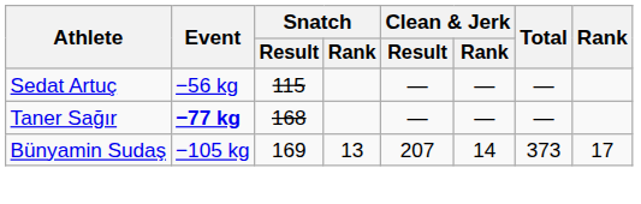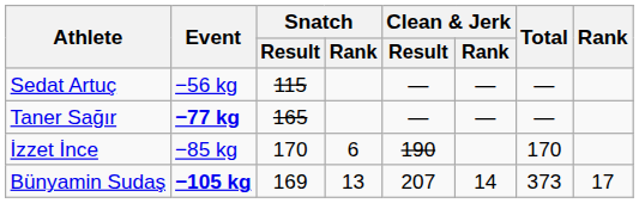 <table class="wikitable" style="font-size:90%">
 <tr>
 <th rowspan="2">Athlete</th>
 <th rowspan="2">Event</th>
 <th colspan="2">Snatch</th>
 <th colspan="2">Clean & Jerk</th>
 <th rowspan="2">Total</th>
 <th rowspan="2">Rank</th>
 </tr>
 <tr style="font-size:95%">
 <th>Result</th>
 <th>Rank</th>
 <th>Result</th>
 <th>Rank</th>
 </tr>
 <tr align=center>
 <td align=left><a href='#'>Sedat Artuç</a></td>
 <td align=left><a href='#'>−56 kg</a></td>
 <td><s>115</s></td>
 <td></td>
 <td>—</td>
 <td>—</td>
 <td>—</td>
 <td></td>
 </tr>
 <tr align=center>
 <td align=left><a href='#'>Taner Sağır</a></td>
 <td align=left><strong><a href='#'>−77 kg</a></strong></td>
-<td><s>168</s></td>
+<td><s>165</s></td>
 <td></td>
 <td>—</td>
 <td>—</td>
 <td>—</td>
 <td></td>
 </tr>
 <tr align=center>
+<td align=left><a href='#'>İzzet İnce</a></td>
+<td align=left><a href='#'>−85 kg</a></td>
+<td>170</td>
+<td>6</td>
+<td><s>190</s></td>
+<td></td>
+<td>170</td>
+<td></td>
+</tr>
+<tr align=center>
 <td align=left><a href='#'>Bünyamin Sudaş</a></td>
-<td align=left><a href='#'>−105 kg</a></td>
+<td align=left><strong><a href='#'>−105 kg</a></strong></td>
 <td>169</td>
 <td>13</td>
 <td>207</td>
 <td>14</td>
 <td>373</td>
 <td>17</td>
 </tr>
 </table>
